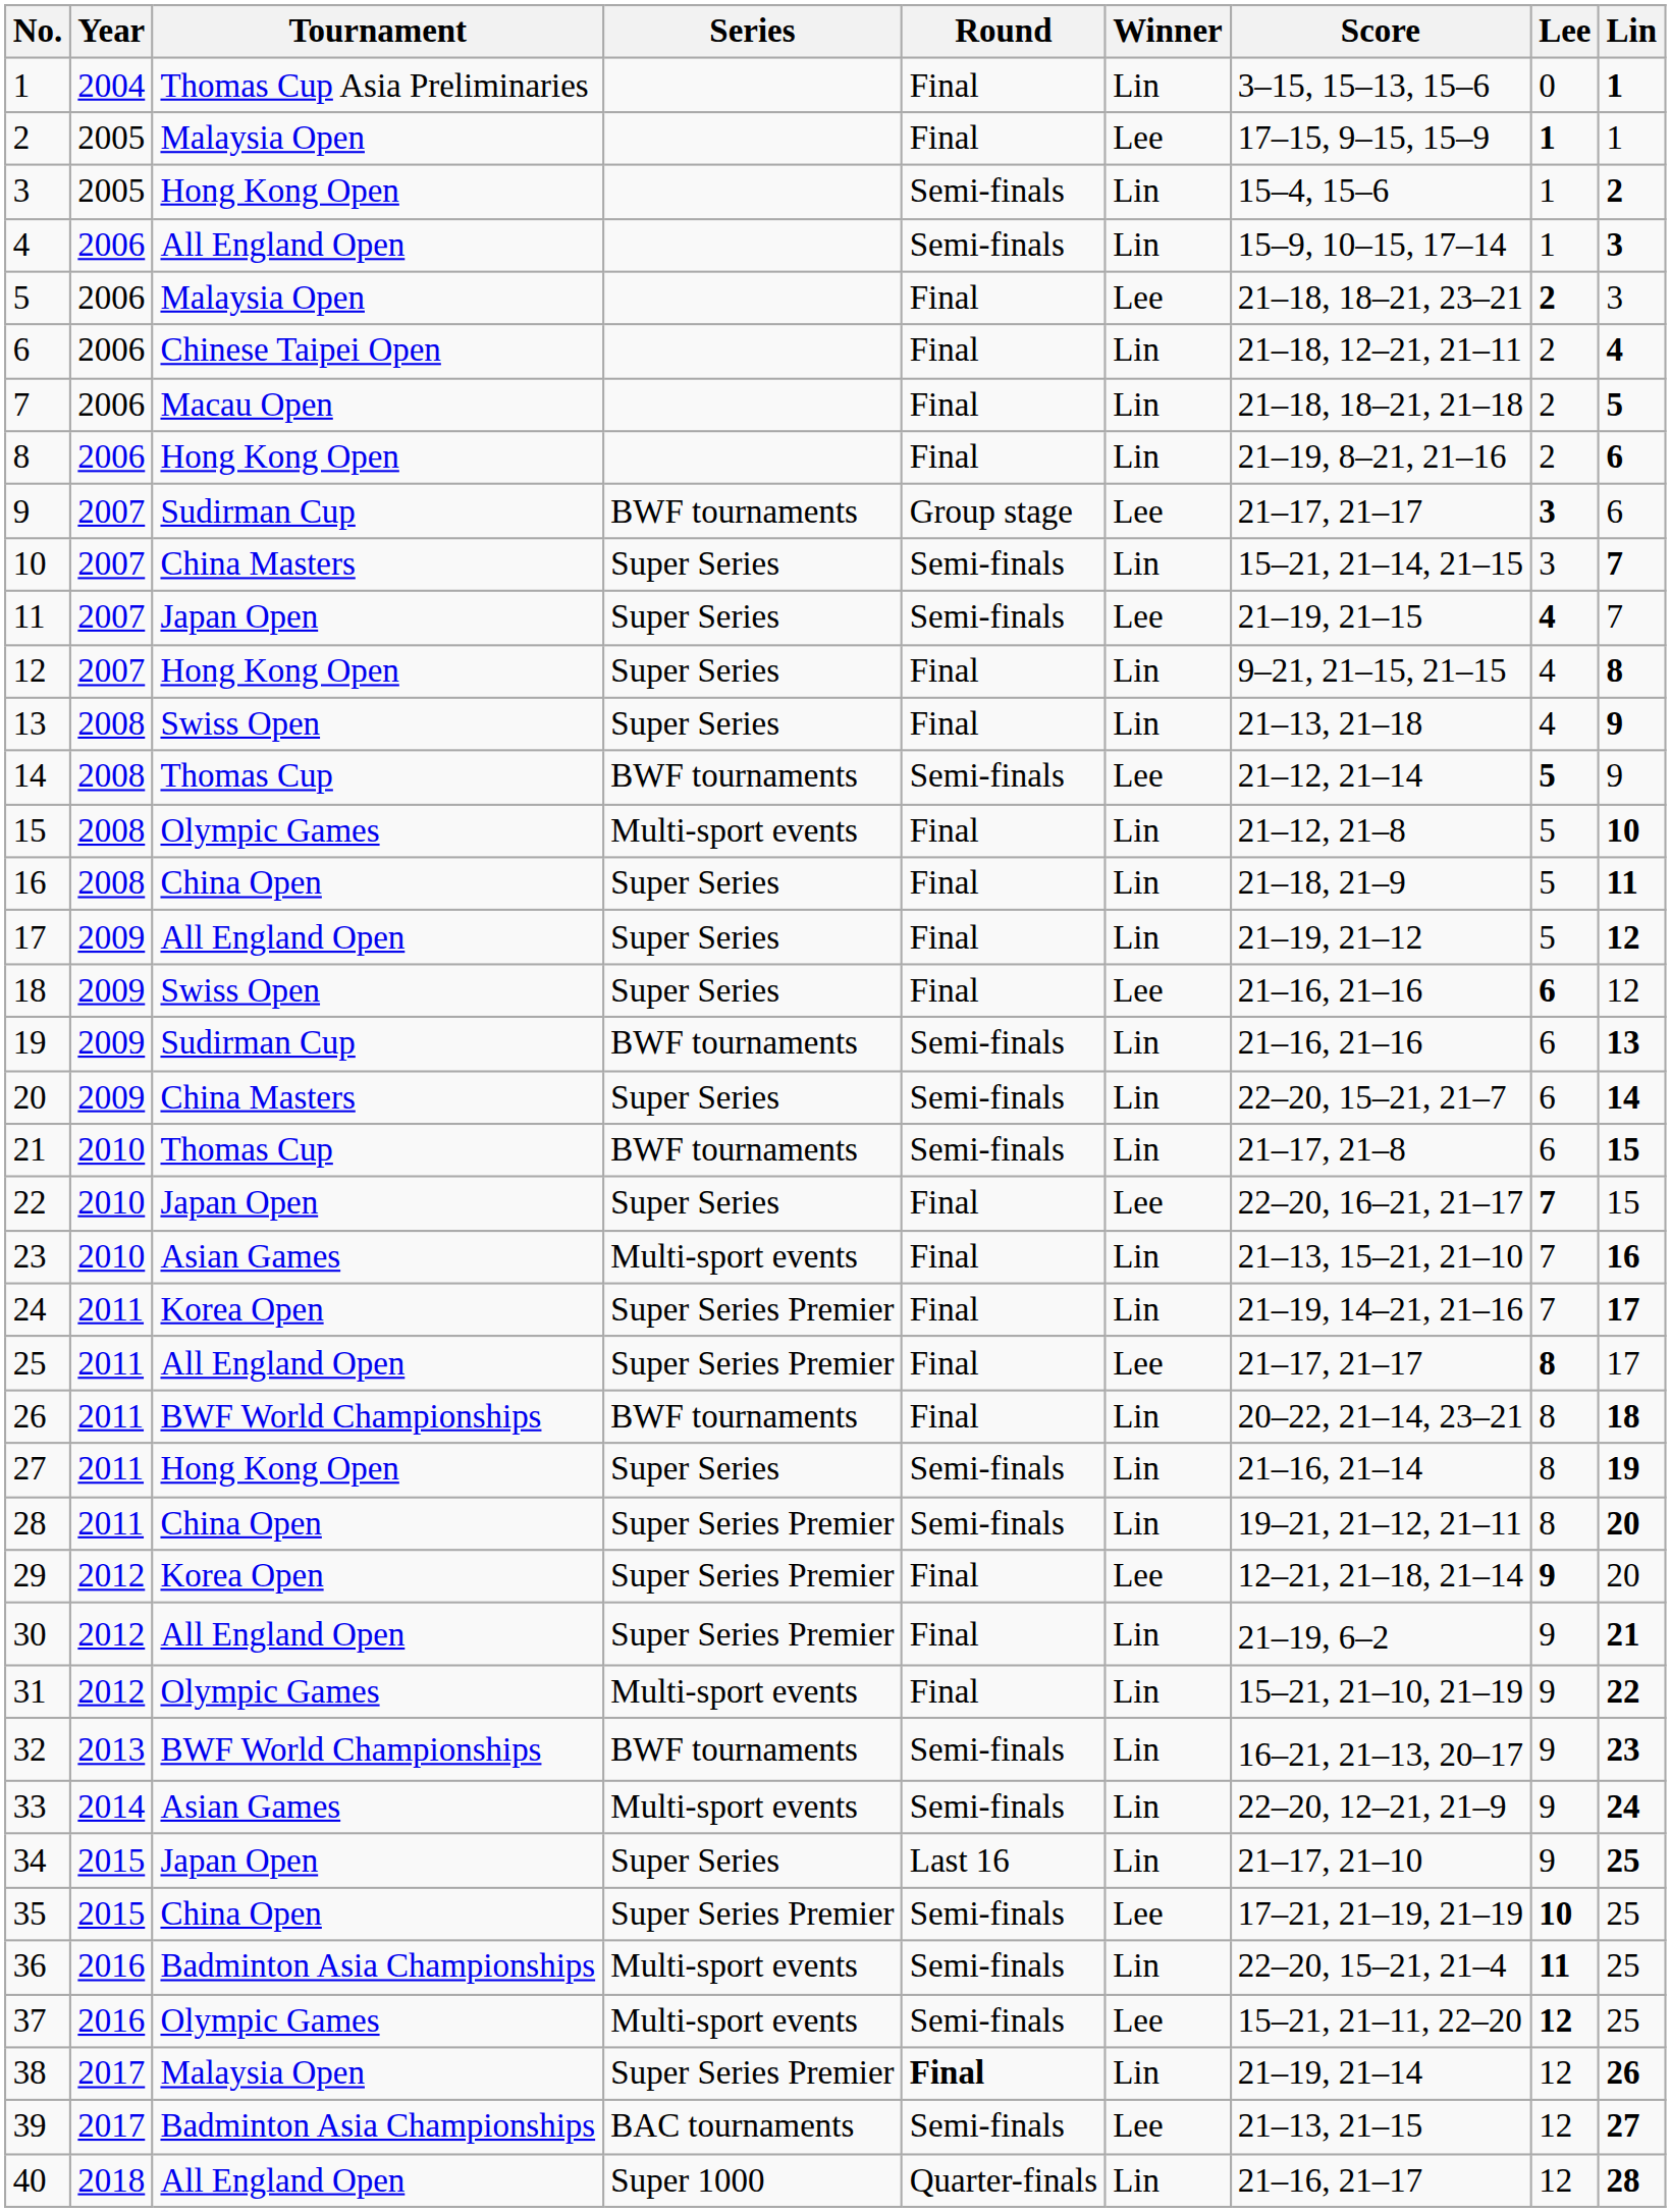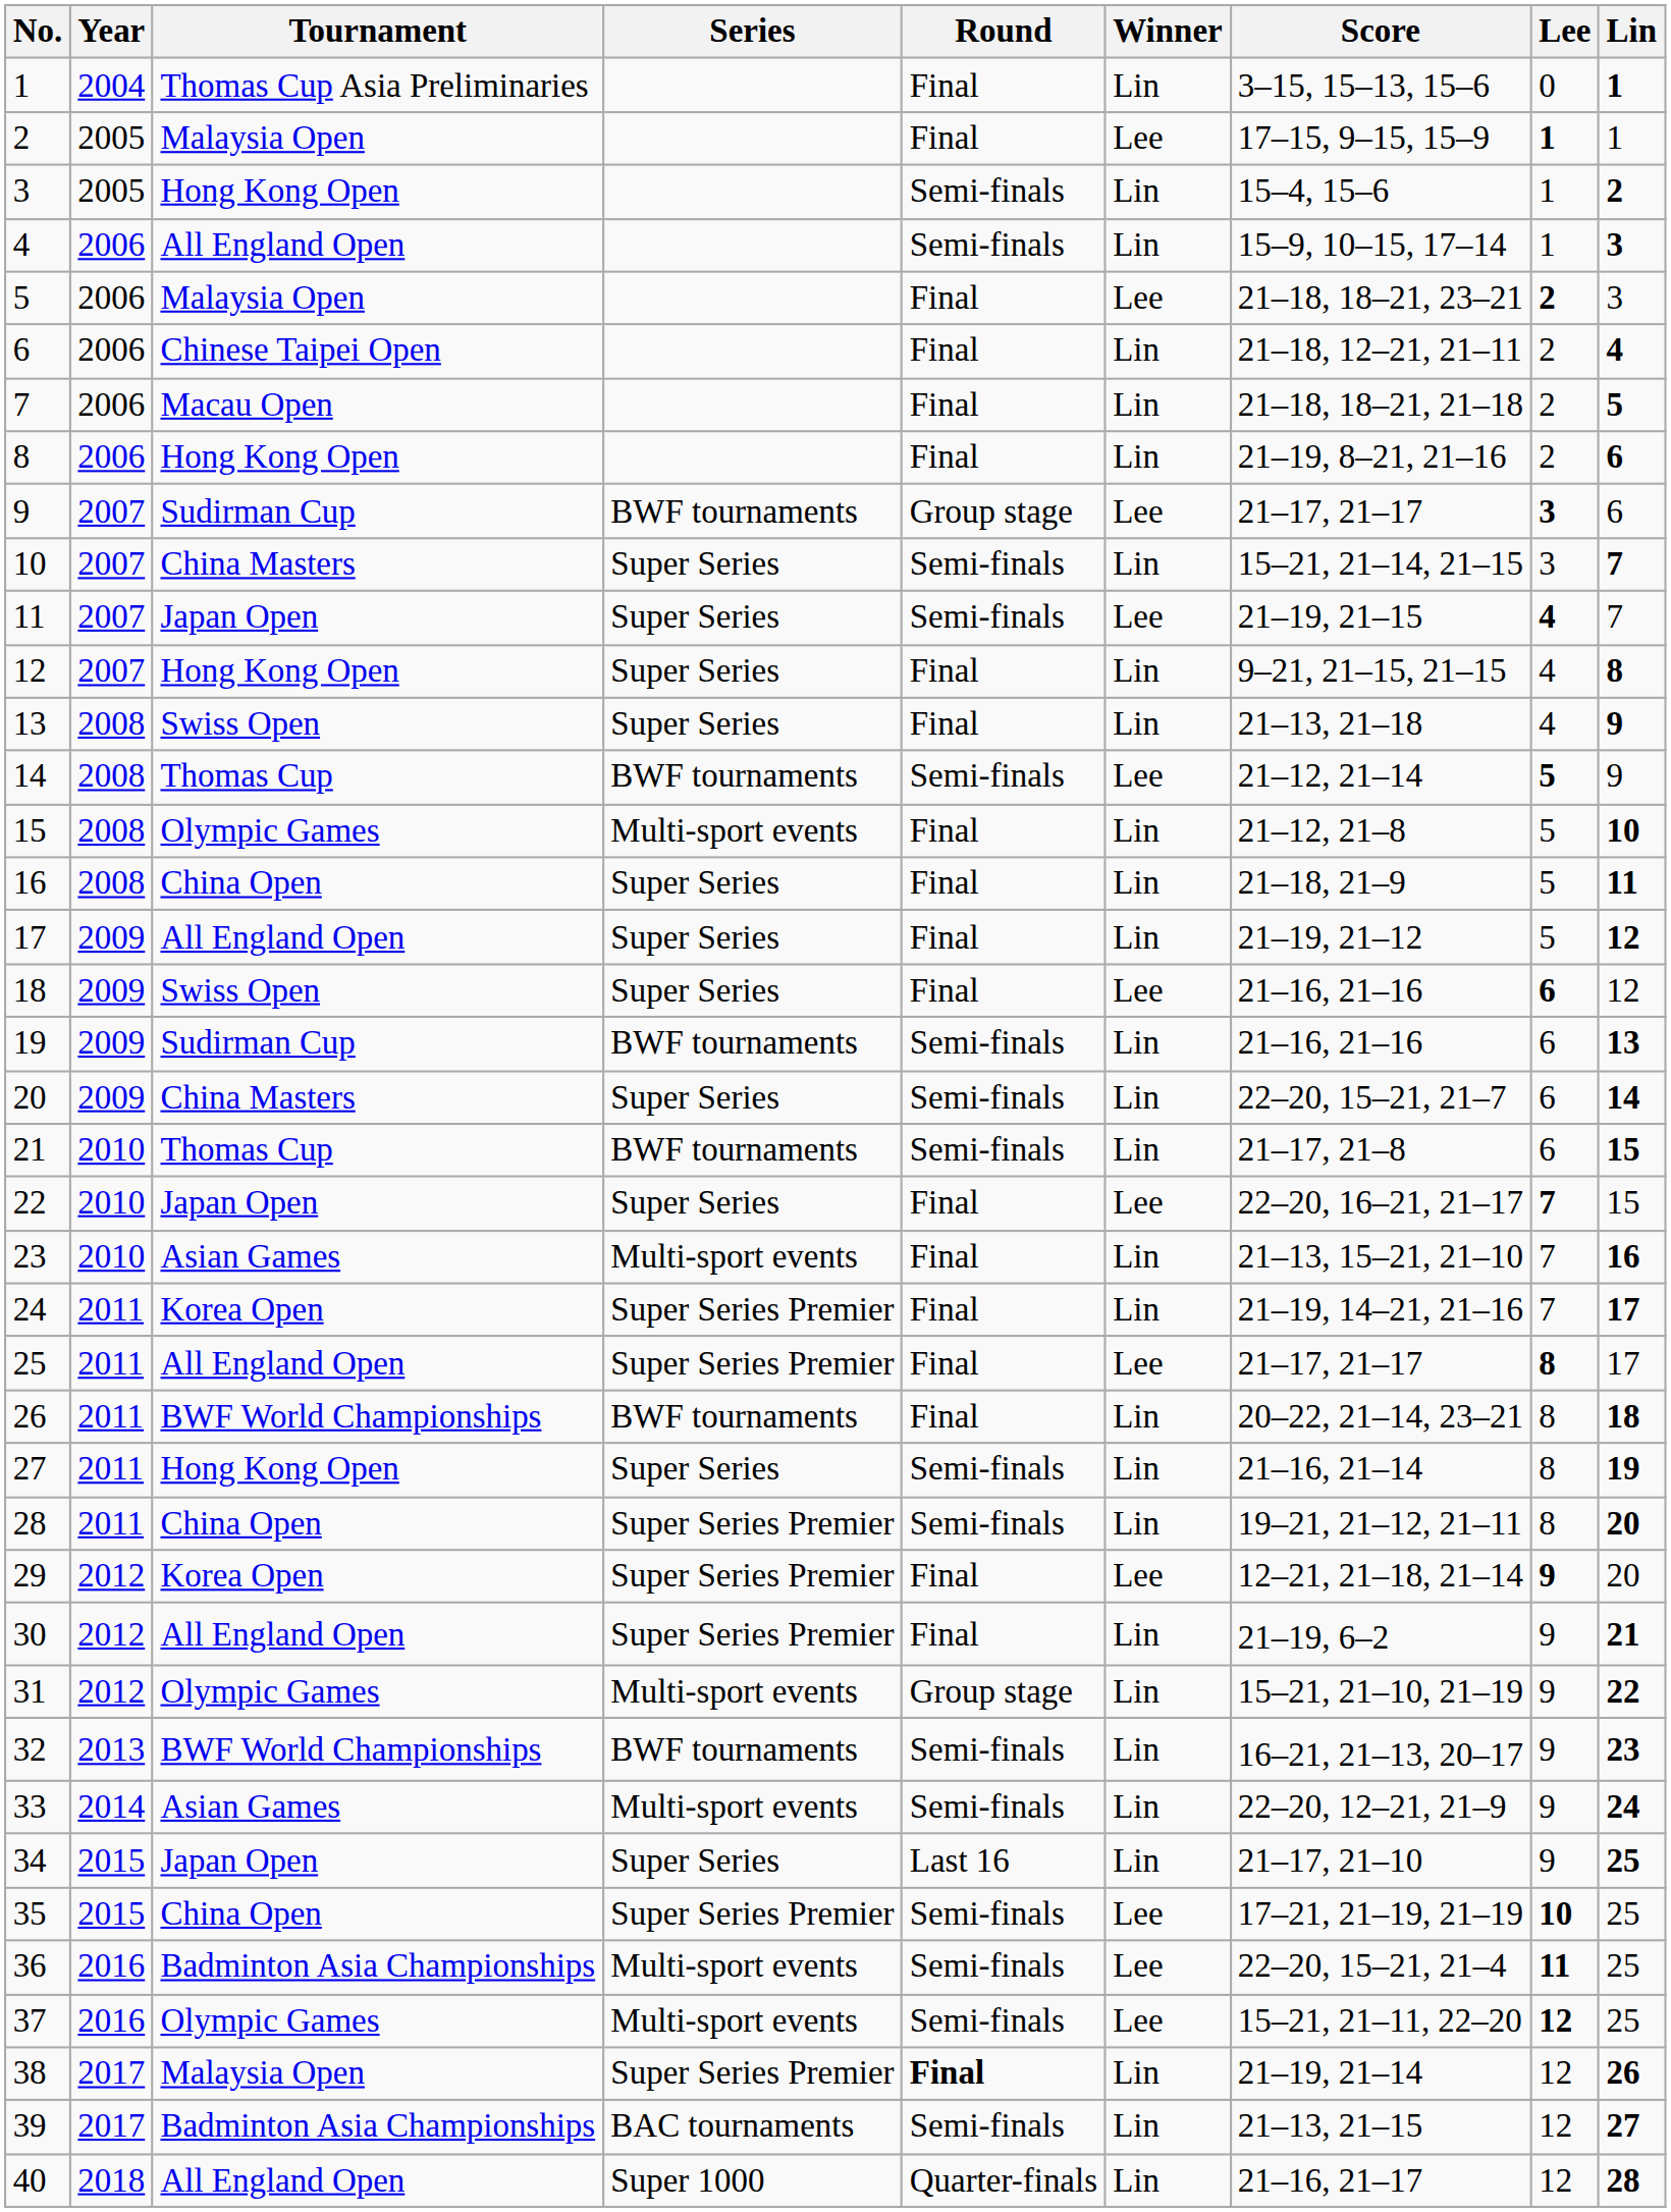 <table class="sortable wikitable">
 <tr>
 <th>No.</th>
 <th>Year</th>
 <th>Tournament</th>
 <th>Series</th>
 <th>Round</th>
 <th>Winner</th>
 <th>Score</th>
 <th>Lee</th>
 <th>Lin</th>
 </tr>
 <tr>
 <td>1</td>
 <td><a href='#'>2004</a></td>
 <td><a href='#'>Thomas Cup</a> Asia Preliminaries</td>
 <td></td>
 <td>Final</td>
 <td>Lin</td>
 <td>3–15, 15–13, 15–6</td>
 <td>0</td>
 <td><strong>1</strong></td>
 </tr>
 <tr>
 <td>2</td>
 <td>2005</td>
 <td><a href='#'>Malaysia Open</a></td>
 <td></td>
 <td>Final</td>
 <td>Lee</td>
 <td>17–15, 9–15, 15–9</td>
 <td><strong>1</strong></td>
 <td>1</td>
 </tr>
 <tr>
 <td>3</td>
 <td>2005</td>
 <td><a href='#'>Hong Kong Open</a></td>
 <td></td>
 <td>Semi-finals</td>
 <td>Lin</td>
 <td>15–4, 15–6</td>
 <td>1</td>
 <td><strong>2</strong></td>
 </tr>
 <tr>
 <td>4</td>
 <td><a href='#'>2006</a></td>
 <td><a href='#'>All England Open</a></td>
 <td></td>
 <td>Semi-finals</td>
 <td>Lin</td>
 <td>15–9, 10–15, 17–14</td>
 <td>1</td>
 <td><strong>3</strong></td>
 </tr>
 <tr>
 <td>5</td>
 <td>2006</td>
 <td><a href='#'>Malaysia Open</a></td>
 <td></td>
 <td>Final</td>
 <td>Lee</td>
 <td>21–18, 18–21, 23–21</td>
 <td><strong>2</strong></td>
 <td>3</td>
 </tr>
 <tr>
 <td>6</td>
 <td>2006</td>
 <td><a href='#'>Chinese Taipei Open</a></td>
 <td></td>
 <td>Final</td>
 <td>Lin</td>
 <td>21–18, 12–21, 21–11</td>
 <td>2</td>
 <td><strong>4</strong></td>
 </tr>
 <tr>
 <td>7</td>
 <td>2006</td>
 <td><a href='#'>Macau Open</a></td>
 <td></td>
 <td>Final</td>
 <td>Lin</td>
 <td>21–18, 18–21, 21–18</td>
 <td>2</td>
 <td><strong>5</strong></td>
 </tr>
 <tr>
 <td>8</td>
 <td><a href='#'>2006</a></td>
 <td><a href='#'>Hong Kong Open</a></td>
 <td></td>
 <td>Final</td>
 <td>Lin</td>
 <td>21–19, 8–21, 21–16</td>
 <td>2</td>
 <td><strong>6</strong></td>
 </tr>
 <tr>
 <td>9</td>
 <td><a href='#'>2007</a></td>
 <td><a href='#'>Sudirman Cup</a></td>
 <td>BWF tournaments</td>
 <td>Group stage</td>
 <td>Lee</td>
 <td>21–17, 21–17</td>
 <td><strong>3</strong></td>
 <td>6</td>
 </tr>
 <tr>
 <td>10</td>
 <td><a href='#'>2007</a></td>
 <td><a href='#'>China Masters</a></td>
 <td>Super Series</td>
 <td>Semi-finals</td>
 <td>Lin</td>
 <td>15–21, 21–14, 21–15</td>
 <td>3</td>
 <td><strong>7</strong></td>
 </tr>
 <tr>
 <td>11</td>
 <td><a href='#'>2007</a></td>
 <td><a href='#'>Japan Open</a></td>
 <td>Super Series</td>
 <td>Semi-finals</td>
 <td>Lee</td>
 <td>21–19, 21–15</td>
 <td><strong>4</strong></td>
 <td>7</td>
 </tr>
 <tr>
 <td>12</td>
 <td><a href='#'>2007</a></td>
 <td><a href='#'>Hong Kong Open</a></td>
 <td>Super Series</td>
 <td>Final</td>
 <td>Lin</td>
 <td>9–21, 21–15, 21–15</td>
 <td>4</td>
 <td><strong>8</strong></td>
 </tr>
 <tr>
 <td>13</td>
 <td><a href='#'>2008</a></td>
 <td><a href='#'>Swiss Open</a></td>
 <td>Super Series</td>
 <td>Final</td>
 <td>Lin</td>
 <td>21–13, 21–18</td>
 <td>4</td>
 <td><strong>9</strong></td>
 </tr>
 <tr>
 <td>14</td>
 <td><a href='#'>2008</a></td>
 <td><a href='#'>Thomas Cup</a></td>
 <td>BWF tournaments</td>
 <td>Semi-finals</td>
 <td>Lee</td>
 <td>21–12, 21–14</td>
 <td><strong>5</strong></td>
 <td>9</td>
 </tr>
 <tr>
 <td>15</td>
 <td><a href='#'>2008</a></td>
 <td><a href='#'>Olympic Games</a></td>
 <td>Multi-sport events</td>
 <td>Final</td>
 <td>Lin</td>
 <td>21–12, 21–8</td>
 <td>5</td>
 <td><strong>10</strong></td>
 </tr>
 <tr>
 <td>16</td>
 <td><a href='#'>2008</a></td>
 <td><a href='#'>China Open</a></td>
 <td>Super Series</td>
 <td>Final</td>
 <td>Lin</td>
 <td>21–18, 21–9</td>
 <td>5</td>
 <td><strong>11</strong></td>
 </tr>
 <tr>
 <td>17</td>
 <td><a href='#'>2009</a></td>
 <td><a href='#'>All England Open</a></td>
 <td>Super Series</td>
 <td>Final</td>
 <td>Lin</td>
 <td>21–19, 21–12</td>
 <td>5</td>
 <td><strong>12</strong></td>
 </tr>
 <tr>
 <td>18</td>
 <td><a href='#'>2009</a></td>
 <td><a href='#'>Swiss Open</a></td>
 <td>Super Series</td>
 <td>Final</td>
 <td>Lee</td>
 <td>21–16, 21–16</td>
 <td><strong>6</strong></td>
 <td>12</td>
 </tr>
 <tr>
 <td>19</td>
 <td><a href='#'>2009</a></td>
 <td><a href='#'>Sudirman Cup</a></td>
 <td>BWF tournaments</td>
 <td>Semi-finals</td>
 <td>Lin</td>
 <td>21–16, 21–16</td>
 <td>6</td>
 <td><strong>13</strong></td>
 </tr>
 <tr>
 <td>20</td>
 <td><a href='#'>2009</a></td>
 <td><a href='#'>China Masters</a></td>
 <td>Super Series</td>
 <td>Semi-finals</td>
 <td>Lin</td>
 <td>22–20, 15–21, 21–7</td>
 <td>6</td>
 <td><strong>14</strong></td>
 </tr>
 <tr>
 <td>21</td>
 <td><a href='#'>2010</a></td>
 <td><a href='#'>Thomas Cup</a></td>
 <td>BWF tournaments</td>
 <td>Semi-finals</td>
 <td>Lin</td>
 <td>21–17, 21–8</td>
 <td>6</td>
 <td><strong>15</strong></td>
 </tr>
 <tr>
 <td>22</td>
 <td><a href='#'>2010</a></td>
 <td><a href='#'>Japan Open</a></td>
 <td>Super Series</td>
 <td>Final</td>
 <td>Lee</td>
 <td>22–20, 16–21, 21–17</td>
 <td><strong>7</strong></td>
 <td>15</td>
 </tr>
 <tr>
 <td>23</td>
 <td><a href='#'>2010</a></td>
 <td><a href='#'>Asian Games</a></td>
 <td>Multi-sport events</td>
 <td>Final</td>
 <td>Lin</td>
 <td>21–13, 15–21, 21–10</td>
 <td>7</td>
 <td><strong>16</strong></td>
 </tr>
 <tr>
 <td>24</td>
 <td><a href='#'>2011</a></td>
 <td><a href='#'>Korea Open</a></td>
 <td>Super Series Premier</td>
 <td>Final</td>
 <td>Lin</td>
 <td>21–19, 14–21, 21–16</td>
 <td>7</td>
 <td><strong>17</strong></td>
 </tr>
 <tr>
 <td>25</td>
 <td><a href='#'>2011</a></td>
 <td><a href='#'>All England Open</a></td>
 <td>Super Series Premier</td>
 <td>Final</td>
 <td>Lee</td>
 <td>21–17, 21–17</td>
 <td><strong>8</strong></td>
 <td>17</td>
 </tr>
 <tr>
 <td>26</td>
 <td><a href='#'>2011</a></td>
 <td><a href='#'>BWF World Championships</a></td>
 <td>BWF tournaments</td>
 <td>Final</td>
 <td>Lin</td>
 <td>20–22, 21–14, 23–21</td>
 <td>8</td>
 <td><strong>18</strong></td>
 </tr>
 <tr>
 <td>27</td>
 <td><a href='#'>2011</a></td>
 <td><a href='#'>Hong Kong Open</a></td>
 <td>Super Series</td>
 <td>Semi-finals</td>
 <td>Lin</td>
 <td>21–16, 21–14</td>
 <td>8</td>
 <td><strong>19</strong></td>
 </tr>
 <tr>
 <td>28</td>
 <td><a href='#'>2011</a></td>
 <td><a href='#'>China Open</a></td>
 <td>Super Series Premier</td>
 <td>Semi-finals</td>
 <td>Lin</td>
 <td>19–21, 21–12, 21–11</td>
 <td>8</td>
 <td><strong>20</strong></td>
 </tr>
 <tr>
 <td>29</td>
 <td><a href='#'>2012</a></td>
 <td><a href='#'>Korea Open</a></td>
 <td>Super Series Premier</td>
 <td>Final</td>
 <td>Lee</td>
 <td>12–21, 21–18, 21–14</td>
 <td><strong>9</strong></td>
 <td>20</td>
 </tr>
 <tr>
 <td>30</td>
 <td><a href='#'>2012</a></td>
 <td><a href='#'>All England Open</a></td>
 <td>Super Series Premier</td>
 <td>Final</td>
 <td>Lin</td>
 <td>21–19, 6–2<sup></sup></td>
 <td>9</td>
 <td><strong>21</strong></td>
 </tr>
 <tr>
 <td>31</td>
 <td><a href='#'>2012</a></td>
 <td><a href='#'>Olympic Games</a></td>
 <td>Multi-sport events</td>
-<td>Final</td>
+<td>Group stage</td>
 <td>Lin</td>
 <td>15–21, 21–10, 21–19</td>
 <td>9</td>
 <td><strong>22</strong></td>
 </tr>
 <tr>
 <td>32</td>
 <td><a href='#'>2013</a></td>
 <td><a href='#'>BWF World Championships</a></td>
 <td>BWF tournaments</td>
 <td>Semi-finals</td>
 <td>Lin</td>
 <td>16–21, 21–13, 20–17<sup></sup></td>
 <td>9</td>
 <td><strong>23</strong></td>
 </tr>
 <tr>
 <td>33</td>
 <td><a href='#'>2014</a></td>
 <td><a href='#'>Asian Games</a></td>
 <td>Multi-sport events</td>
 <td>Semi-finals</td>
 <td>Lin</td>
 <td>22–20, 12–21, 21–9</td>
 <td>9</td>
 <td><strong>24</strong></td>
 </tr>
 <tr>
 <td>34</td>
 <td><a href='#'>2015</a></td>
 <td><a href='#'>Japan Open</a></td>
 <td>Super Series</td>
 <td>Last 16</td>
 <td>Lin</td>
 <td>21–17, 21–10</td>
 <td>9</td>
 <td><strong>25</strong></td>
 </tr>
 <tr>
 <td>35</td>
 <td><a href='#'>2015</a></td>
 <td><a href='#'>China Open</a></td>
 <td>Super Series Premier</td>
 <td>Semi-finals</td>
 <td>Lee</td>
 <td>17–21, 21–19, 21–19</td>
 <td><strong>10</strong></td>
 <td>25</td>
 </tr>
 <tr>
 <td>36</td>
 <td><a href='#'>2016</a></td>
 <td><a href='#'>Badminton Asia Championships</a></td>
 <td>Multi-sport events</td>
 <td>Semi-finals</td>
-<td>Lin</td>
+<td>Lee</td>
 <td>22–20, 15–21, 21–4</td>
 <td><strong>11</strong></td>
 <td>25</td>
 </tr>
 <tr>
 <td>37</td>
 <td><a href='#'>2016</a></td>
 <td><a href='#'>Olympic Games</a></td>
 <td>Multi-sport events</td>
 <td>Semi-finals</td>
 <td>Lee</td>
 <td>15–21, 21–11, 22–20</td>
 <td><strong>12</strong></td>
 <td>25</td>
 </tr>
 <tr>
 <td>38</td>
 <td><a href='#'>2017</a></td>
 <td><a href='#'>Malaysia Open</a></td>
 <td>Super Series Premier</td>
 <td><strong>Final</strong></td>
 <td>Lin</td>
 <td>21–19, 21–14</td>
 <td>12</td>
 <td><strong>26</strong></td>
 </tr>
 <tr>
 <td>39</td>
 <td><a href='#'>2017</a></td>
 <td><a href='#'>Badminton Asia Championships</a></td>
 <td>BAC tournaments</td>
 <td>Semi-finals</td>
-<td>Lee</td>
+<td>Lin</td>
 <td>21–13, 21–15</td>
 <td>12</td>
 <td><strong>27</strong></td>
 </tr>
 <tr>
 <td>40</td>
 <td><a href='#'>2018</a></td>
 <td><a href='#'>All England Open</a></td>
 <td>Super 1000</td>
 <td>Quarter-finals</td>
 <td>Lin</td>
 <td>21–16, 21–17</td>
 <td>12</td>
 <td><strong>28</strong></td>
 </tr>
 </table>
